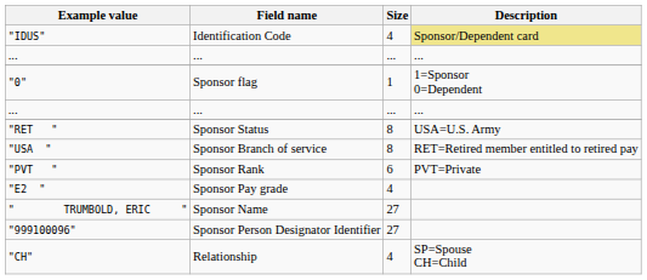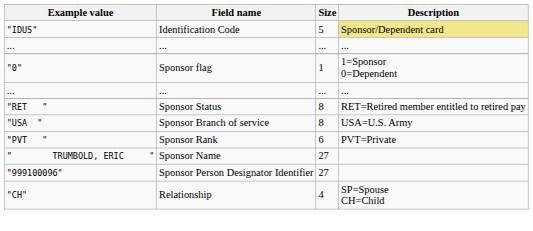 <table class="wikitable">
 <tr>
 <th>Example value</th>
 <th>Field name</th>
 <th>Size</th>
 <th>Description</th>
 </tr>
 <tr>
 <td><code>"IDUS"</code></td>
 <td>Identification Code</td>
-<td>4</td>
+<td>5</td>
 <td style="background: khaki;">Sponsor/Dependent card</td>
 </tr>
 <tr>
 <td>...</td>
 <td>...</td>
 <td>...</td>
 <td>...</td>
 </tr>
 <tr>
 </tr>
 <tr>
 <td><code>"0"</code></td>
 <td>Sponsor flag</td>
 <td>1</td>
 <td>1=Sponsor<br>0=Dependent</td>
 </tr>
 <tr>
 <td>...</td>
 <td>...</td>
 <td>...</td>
 <td>...</td>
 </tr>
 <tr>
 </tr>
 <tr>
 <td><code>"RET   "</code></td>
 <td>Sponsor Status</td>
 <td>8</td>
-<td>USA=U.S. Army</td>
+<td>RET=Retired member entitled to retired pay</td>
 </tr>
 <tr>
 <td><code>"USA  "</code></td>
 <td>Sponsor Branch of service</td>
 <td>8</td>
-<td>RET=Retired member entitled to retired pay</td>
+<td>USA=U.S. Army</td>
 </tr>
 <tr>
 <td><code>"PVT   "</code></td>
 <td>Sponsor Rank</td>
 <td>6</td>
 <td>PVT=Private</td>
-</tr>
-<tr>
-<td><code>"E2  "</code></td>
-<td>Sponsor Pay grade</td>
-<td>4</td>
-<td></td>
 </tr>
 <tr>
 <td><code>"        TRUMBOLD, ERIC     "</code></td>
 <td>Sponsor Name</td>
 <td>27</td>
 <td></td>
 </tr>
 <tr>
 <td><code>"999100096"</code></td>
 <td>Sponsor Person Designator Identifier</td>
 <td>27</td>
 <td></td>
 </tr>
 <tr>
 <td><code>"CH"</code></td>
 <td>Relationship</td>
 <td>4</td>
 <td>SP=Spouse<br>CH=Child</td>
 </tr>
 </table>
